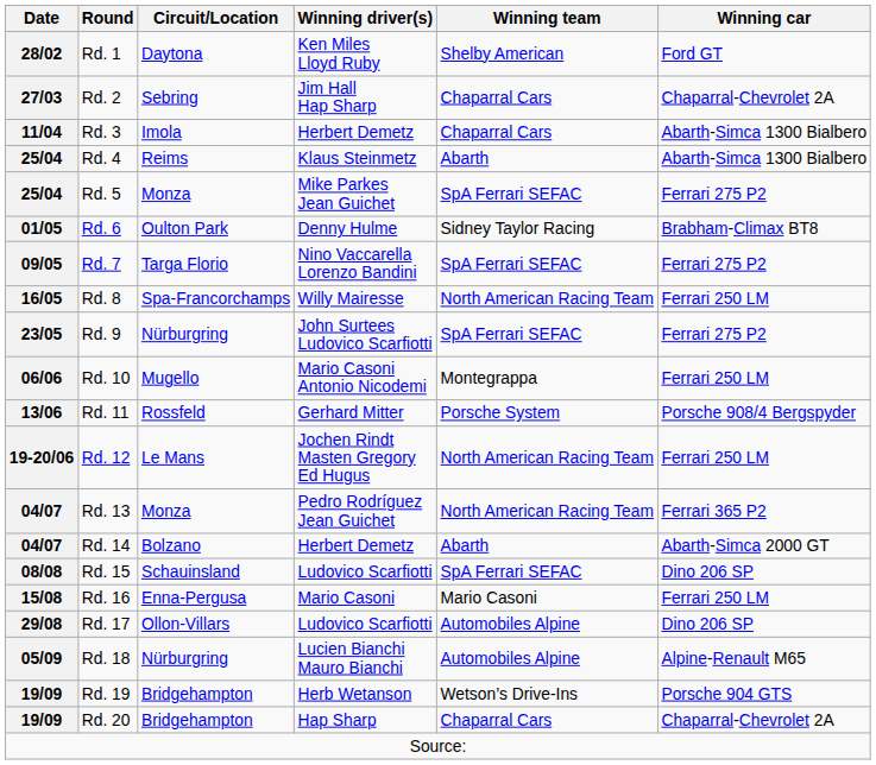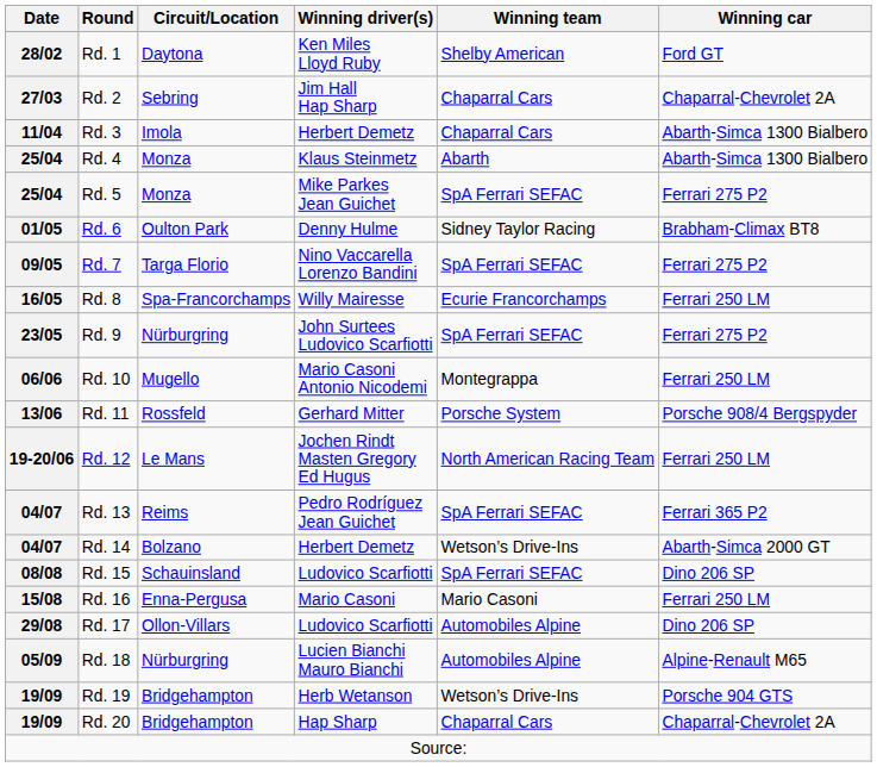 <table class="wikitable" style="font-size: 90%;">
 <tr>
 <th>Date</th>
 <th>Round</th>
 <th>Circuit/Location</th>
 <th>Winning driver(s)</th>
 <th>Winning team</th>
 <th>Winning car</th>
 </tr>
 <tr>
 <th>28/02</th>
 <td>Rd. 1</td>
 <td> <a href='#'>Daytona</a></td>
 <td> <a href='#'>Ken Miles</a><br> <a href='#'>Lloyd Ruby</a></td>
 <td><a href='#'>Shelby American</a></td>
 <td><a href='#'>Ford GT</a></td>
 </tr>
 <tr>
 <th>27/03</th>
 <td>Rd. 2</td>
 <td> <a href='#'>Sebring</a></td>
 <td> <a href='#'>Jim Hall</a><br> <a href='#'>Hap Sharp</a></td>
 <td><a href='#'>Chaparral Cars</a></td>
 <td><a href='#'>Chaparral</a>-<a href='#'>Chevrolet</a> 2A</td>
 </tr>
 <tr>
 <th>11/04</th>
 <td>Rd. 3</td>
 <td> <a href='#'>Imola</a></td>
 <td> <a href='#'>Herbert Demetz</a></td>
 <td><a href='#'>Chaparral Cars</a></td>
 <td><a href='#'>Abarth</a>-<a href='#'>Simca</a> 1300 Bialbero</td>
 </tr>
 <tr>
 <th>25/04</th>
 <td>Rd. 4</td>
-<td> <a href='#'>Reims</a></td>
+<td> <a href='#'>Monza</a></td>
 <td> <a href='#'>Klaus Steinmetz</a></td>
 <td><a href='#'>Abarth</a></td>
 <td><a href='#'>Abarth</a>-<a href='#'>Simca</a> 1300 Bialbero</td>
 </tr>
 <tr>
 <th>25/04</th>
 <td>Rd. 5</td>
 <td> <a href='#'>Monza</a></td>
 <td> <a href='#'>Mike Parkes</a><br> <a href='#'>Jean Guichet</a></td>
 <td><a href='#'>SpA Ferrari SEFAC</a></td>
 <td><a href='#'>Ferrari 275 P2</a></td>
 </tr>
 <tr>
 <th>01/05</th>
 <td><a href='#'>Rd. 6</a></td>
 <td> <a href='#'>Oulton Park</a></td>
 <td> <a href='#'>Denny Hulme</a></td>
 <td>Sidney Taylor Racing</td>
 <td><a href='#'>Brabham</a>-<a href='#'>Climax</a> BT8</td>
 </tr>
 <tr>
 <th>09/05</th>
 <td><a href='#'>Rd. 7</a></td>
 <td> <a href='#'>Targa Florio</a></td>
 <td> <a href='#'>Nino Vaccarella</a><br> <a href='#'>Lorenzo Bandini</a></td>
 <td><a href='#'>SpA Ferrari SEFAC</a></td>
 <td><a href='#'>Ferrari 275 P2</a></td>
 </tr>
 <tr>
 <th>16/05</th>
 <td>Rd. 8</td>
 <td> <a href='#'>Spa-Francorchamps</a></td>
 <td> <a href='#'>Willy Mairesse</a></td>
-<td><a href='#'>North American Racing Team</a></td>
+<td><a href='#'>Ecurie Francorchamps</a></td>
 <td><a href='#'>Ferrari 250 LM</a></td>
 </tr>
 <tr>
 <th>23/05</th>
 <td>Rd. 9</td>
 <td> <a href='#'>Nürburgring</a></td>
 <td> <a href='#'>John Surtees</a><br> <a href='#'>Ludovico Scarfiotti</a></td>
 <td><a href='#'>SpA Ferrari SEFAC</a></td>
 <td><a href='#'>Ferrari 275 P2</a></td>
 </tr>
 <tr>
 <th>06/06</th>
 <td>Rd. 10</td>
 <td> <a href='#'>Mugello</a></td>
 <td> <a href='#'>Mario Casoni</a><br> <a href='#'>Antonio Nicodemi</a></td>
 <td>Montegrappa</td>
 <td><a href='#'>Ferrari 250 LM</a></td>
 </tr>
 <tr>
 <th>13/06</th>
 <td>Rd. 11</td>
 <td> <a href='#'>Rossfeld</a></td>
 <td> <a href='#'>Gerhard Mitter</a></td>
 <td><a href='#'>Porsche System</a></td>
 <td><a href='#'>Porsche 908/4 Bergspyder</a></td>
 </tr>
 <tr>
 <th>19-20/06</th>
 <td><a href='#'>Rd. 12</a></td>
 <td> <a href='#'>Le Mans</a></td>
 <td> <a href='#'>Jochen Rindt</a><br> <a href='#'>Masten Gregory</a><br> <a href='#'>Ed Hugus</a></td>
 <td><a href='#'>North American Racing Team</a></td>
 <td><a href='#'>Ferrari 250 LM</a></td>
 </tr>
 <tr>
 <th>04/07</th>
 <td>Rd. 13</td>
-<td> <a href='#'>Monza</a></td>
+<td> <a href='#'>Reims</a></td>
 <td> <a href='#'>Pedro Rodríguez</a><br>  <a href='#'>Jean Guichet</a></td>
-<td><a href='#'>North American Racing Team</a></td>
+<td><a href='#'>SpA Ferrari SEFAC</a></td>
 <td><a href='#'>Ferrari 365 P2</a></td>
 </tr>
 <tr>
 <th>04/07</th>
 <td>Rd. 14</td>
 <td> <a href='#'>Bolzano</a></td>
 <td> <a href='#'>Herbert Demetz</a></td>
-<td><a href='#'>Abarth</a></td>
+<td>Wetson’s Drive-Ins</td>
 <td><a href='#'>Abarth</a>-<a href='#'>Simca</a> 2000 GT</td>
 </tr>
 <tr>
 <th>08/08</th>
 <td>Rd. 15</td>
 <td> <a href='#'>Schauinsland</a></td>
 <td> <a href='#'>Ludovico Scarfiotti</a></td>
 <td><a href='#'>SpA Ferrari SEFAC</a></td>
 <td><a href='#'>Dino 206 SP</a></td>
 </tr>
 <tr>
 <th>15/08</th>
 <td>Rd. 16</td>
 <td> <a href='#'>Enna-Pergusa</a></td>
 <td> <a href='#'>Mario Casoni</a></td>
 <td>Mario Casoni</td>
 <td><a href='#'>Ferrari 250 LM</a></td>
 </tr>
 <tr>
 <th>29/08</th>
 <td>Rd. 17</td>
 <td> <a href='#'>Ollon-Villars</a></td>
 <td> <a href='#'>Ludovico Scarfiotti</a></td>
 <td><a href='#'>Automobiles Alpine</a></td>
 <td><a href='#'>Dino 206 SP</a></td>
 </tr>
 <tr>
 <th>05/09</th>
 <td>Rd. 18</td>
 <td> <a href='#'>Nürburgring</a></td>
 <td> <a href='#'>Lucien Bianchi</a><br>  <a href='#'>Mauro Bianchi</a></td>
 <td><a href='#'>Automobiles Alpine</a></td>
 <td><a href='#'>Alpine</a>-<a href='#'>Renault</a> M65</td>
 </tr>
 <tr>
 <th>19/09</th>
 <td>Rd. 19</td>
 <td> <a href='#'>Bridgehampton</a></td>
 <td> <a href='#'>Herb Wetanson</a></td>
 <td>Wetson’s Drive-Ins</td>
 <td><a href='#'>Porsche 904 GTS</a></td>
 </tr>
 <tr>
 <th>19/09</th>
 <td>Rd. 20</td>
 <td> <a href='#'>Bridgehampton</a></td>
 <td> <a href='#'>Hap Sharp</a></td>
 <td><a href='#'>Chaparral Cars</a></td>
 <td><a href='#'>Chaparral</a>-<a href='#'>Chevrolet</a> 2A</td>
 </tr>
 <tr>
 <td colspan="6" style="text-align:center;">Source:</td>
 </tr>
 </table>
